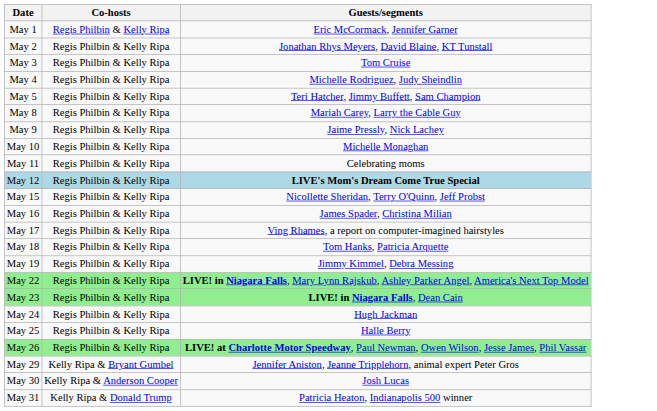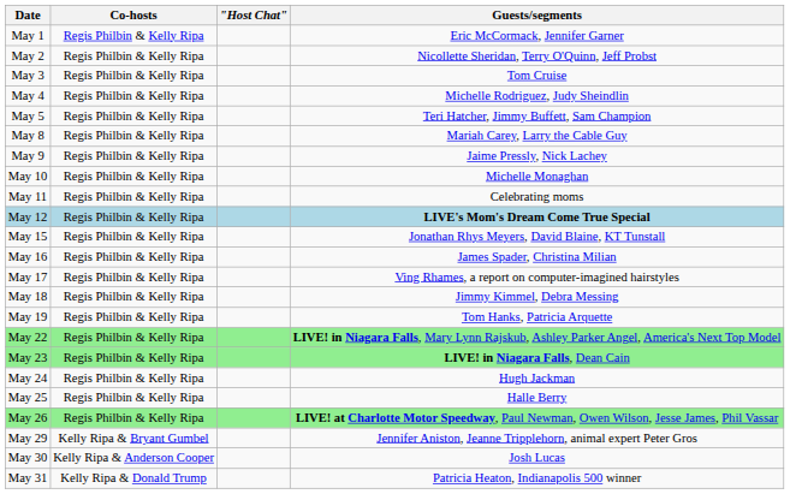 <table class="wikitable sortable" style="text-align:center;">
 <tr>
 <th>Date</th>
 <th>Co-hosts</th>
+<th><em>"Host Chat"</em></th>
 <th>Guests/segments</th>
 </tr>
 <tr>
 <td>May 1</td>
 <td><a href='#'>Regis Philbin</a> & <a href='#'>Kelly Ripa</a></td>
+<td></td>
 <td><a href='#'>Eric McCormack</a>, <a href='#'>Jennifer Garner</a></td>
 </tr>
 <tr>
 <td>May 2</td>
 <td>Regis Philbin & Kelly Ripa</td>
-<td><a href='#'>Jonathan Rhys Meyers</a>, <a href='#'>David Blaine</a>, <a href='#'>KT Tunstall</a></td>
+<td></td>
+<td><a href='#'>Nicollette Sheridan</a>, <a href='#'>Terry O'Quinn</a>, <a href='#'>Jeff Probst</a></td>
 </tr>
 <tr>
 <td>May 3</td>
 <td>Regis Philbin & Kelly Ripa</td>
+<td></td>
 <td><a href='#'>Tom Cruise</a></td>
 </tr>
 <tr>
 <td>May 4</td>
 <td>Regis Philbin & Kelly Ripa</td>
+<td></td>
 <td><a href='#'>Michelle Rodriguez</a>, <a href='#'>Judy Sheindlin</a></td>
 </tr>
 <tr>
 <td>May 5</td>
 <td>Regis Philbin & Kelly Ripa</td>
+<td></td>
 <td><a href='#'>Teri Hatcher</a>, <a href='#'>Jimmy Buffett</a>, <a href='#'>Sam Champion</a></td>
 </tr>
 <tr>
 <td>May 8</td>
 <td>Regis Philbin & Kelly Ripa</td>
+<td></td>
 <td><a href='#'>Mariah Carey</a>, <a href='#'>Larry the Cable Guy</a></td>
 </tr>
 <tr>
 <td>May 9</td>
 <td>Regis Philbin & Kelly Ripa</td>
+<td></td>
 <td><a href='#'>Jaime Pressly</a>, <a href='#'>Nick Lachey</a></td>
 </tr>
 <tr>
 <td>May 10</td>
 <td>Regis Philbin & Kelly Ripa</td>
+<td></td>
 <td><a href='#'>Michelle Monaghan</a></td>
 </tr>
 <tr>
 <td>May 11</td>
 <td>Regis Philbin & Kelly Ripa</td>
+<td></td>
 <td>Celebrating moms</td>
 </tr>
 <tr style="background:lightblue;">
 <td>May 12</td>
 <td>Regis Philbin & Kelly Ripa</td>
+<td></td>
 <td><strong>LIVE's Mom's Dream Come True Special</strong></td>
 </tr>
 <tr>
 <td>May 15</td>
 <td>Regis Philbin & Kelly Ripa</td>
-<td><a href='#'>Nicollette Sheridan</a>, <a href='#'>Terry O'Quinn</a>, <a href='#'>Jeff Probst</a></td>
+<td></td>
+<td><a href='#'>Jonathan Rhys Meyers</a>, <a href='#'>David Blaine</a>, <a href='#'>KT Tunstall</a></td>
 </tr>
 <tr>
 <td>May 16</td>
 <td>Regis Philbin & Kelly Ripa</td>
+<td></td>
 <td><a href='#'>James Spader</a>, <a href='#'>Christina Milian</a></td>
 </tr>
 <tr>
 <td>May 17</td>
 <td>Regis Philbin & Kelly Ripa</td>
+<td></td>
 <td><a href='#'>Ving Rhames</a>, a report on computer-imagined hairstyles</td>
 </tr>
 <tr>
 <td>May 18</td>
 <td>Regis Philbin & Kelly Ripa</td>
-<td><a href='#'>Tom Hanks</a>, <a href='#'>Patricia Arquette</a></td>
+<td></td>
+<td><a href='#'>Jimmy Kimmel</a>, <a href='#'>Debra Messing</a></td>
 </tr>
 <tr>
 <td>May 19</td>
 <td>Regis Philbin & Kelly Ripa</td>
-<td><a href='#'>Jimmy Kimmel</a>, <a href='#'>Debra Messing</a></td>
+<td></td>
+<td><a href='#'>Tom Hanks</a>, <a href='#'>Patricia Arquette</a></td>
 </tr>
 <tr style="background:lightgreen;">
 <td>May 22</td>
 <td>Regis Philbin & Kelly Ripa</td>
+<td></td>
 <td><strong>LIVE! in <a href='#'>Niagara Falls</a></strong>, <a href='#'>Mary Lynn Rajskub</a>, <a href='#'>Ashley Parker Angel</a>, <a href='#'>America's Next Top Model</a></td>
 </tr>
 <tr style="background:lightgreen;">
 <td>May 23</td>
 <td>Regis Philbin & Kelly Ripa</td>
+<td></td>
 <td><strong>LIVE! in <a href='#'>Niagara Falls</a></strong>, <a href='#'>Dean Cain</a></td>
 </tr>
 <tr>
 <td>May 24</td>
 <td>Regis Philbin & Kelly Ripa</td>
+<td></td>
 <td><a href='#'>Hugh Jackman</a></td>
 </tr>
 <tr>
 <td>May 25</td>
 <td>Regis Philbin & Kelly Ripa</td>
+<td></td>
 <td><a href='#'>Halle Berry</a></td>
 </tr>
 <tr style="background:lightgreen;">
 <td>May 26</td>
 <td>Regis Philbin & Kelly Ripa</td>
+<td></td>
 <td><strong>LIVE! at <a href='#'>Charlotte Motor Speedway</a></strong>, <a href='#'>Paul Newman</a>, <a href='#'>Owen Wilson</a>, <a href='#'>Jesse James</a>, <a href='#'>Phil Vassar</a></td>
 </tr>
 <tr>
 <td>May 29</td>
 <td>Kelly Ripa & <a href='#'>Bryant Gumbel</a></td>
+<td></td>
 <td><a href='#'>Jennifer Aniston</a>, <a href='#'>Jeanne Tripplehorn</a>, animal expert Peter Gros</td>
 </tr>
 <tr>
 <td>May 30</td>
 <td>Kelly Ripa & <a href='#'>Anderson Cooper</a></td>
+<td></td>
 <td><a href='#'>Josh Lucas</a></td>
 </tr>
 <tr>
 <td>May 31</td>
 <td>Kelly Ripa & <a href='#'>Donald Trump</a></td>
+<td></td>
 <td><a href='#'>Patricia Heaton</a>, <a href='#'>Indianapolis 500</a> winner</td>
 </tr>
 </table>
